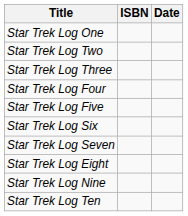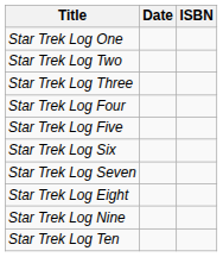 <table class="wikitable">
 <tr>
 <th>Title</th>
+<th>Date</th>
 <th>ISBN</th>
-<th>Date</th>
 </tr>
 <tr>
 <td><em>Star Trek Log One</em></td>
 <td></td>
 <td></td>
 </tr>
 <tr>
 <td><em>Star Trek Log Two</em></td>
 <td></td>
 <td></td>
 </tr>
 <tr>
 <td><em>Star Trek Log Three</em></td>
 <td></td>
 <td></td>
 </tr>
 <tr>
 <td><em>Star Trek Log Four</em></td>
 <td></td>
 <td></td>
 </tr>
 <tr>
 <td><em>Star Trek Log Five</em></td>
 <td></td>
 <td></td>
 </tr>
 <tr>
 <td><em>Star Trek Log Six</em></td>
 <td></td>
 <td></td>
 </tr>
 <tr>
 <td><em>Star Trek Log Seven</em></td>
 <td></td>
 <td></td>
 </tr>
 <tr>
 <td><em>Star Trek Log Eight</em></td>
 <td></td>
 <td></td>
 </tr>
 <tr>
 <td><em>Star Trek Log Nine</em></td>
 <td></td>
 <td></td>
 </tr>
 <tr>
 <td><em>Star Trek Log Ten</em></td>
 <td></td>
 <td></td>
 </tr>
 </table>
